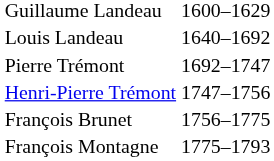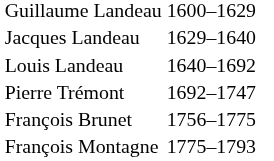 <table>
 <tr>
 <td>Guillaume Landeau</td>
 <td>1600–1629</td>
+</tr>
+<tr>
+<td>Jacques Landeau</td>
+<td>1629–1640</td>
 </tr>
 <tr>
 <td>Louis Landeau</td>
 <td>1640–1692</td>
 </tr>
 <tr>
 <td>Pierre Trémont</td>
 <td>1692–1747</td>
 </tr>
 <tr>
-<td><a href='#'>Henri-Pierre Trémont</a></td>
-<td>1747–1756</td>
-</tr>
-<tr>
 <td>François Brunet</td>
 <td>1756–1775</td>
 </tr>
 <tr>
 <td>François Montagne</td>
 <td>1775–1793</td>
 </tr>
 </table>
